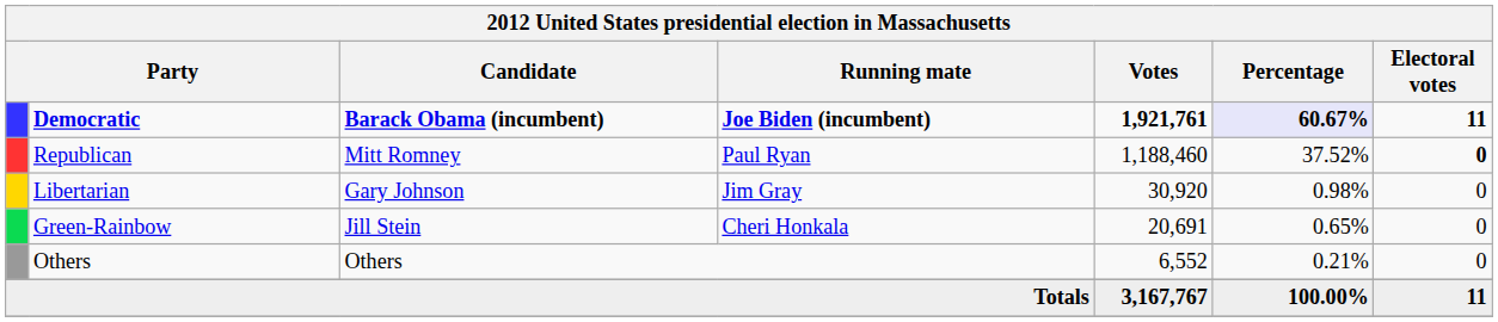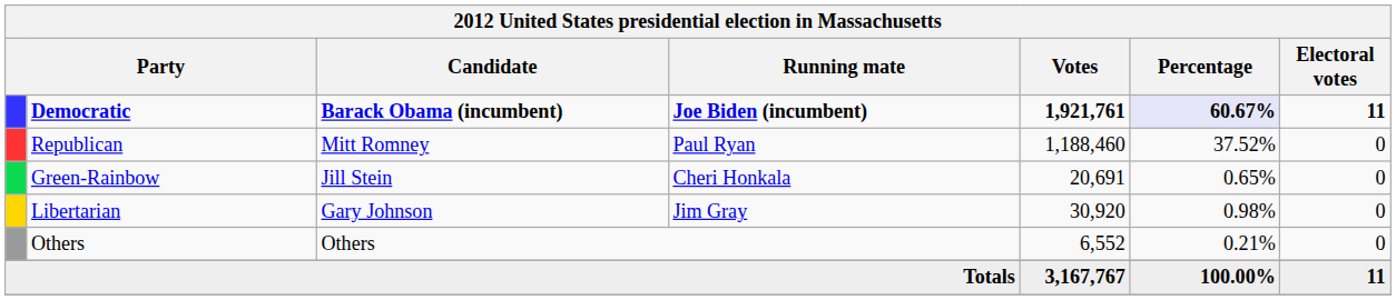 <table class="wikitable" style="font-size: 95%;">
 <tr>
 <th colspan="7">2012 United States presidential election in Massachusetts</th>
 </tr>
 <tr>
 <th colspan="2" style="width: 15em">Party</th>
 <th style="width: 17em">Candidate</th>
 <th style="width: 17em">Running mate</th>
 <th style="width: 5em">Votes</th>
 <th style="width: 7em">Percentage</th>
 <th style="width: 5em">Electoral votes</th>
 </tr>
 <tr>
 <th style="background-color:#3333FF; width: 3px"></th>
 <td style="width: 130px"><strong><a href='#'>Democratic</a></strong></td>
 <td><strong><a href='#'>Barack Obama</a></strong> <strong>(incumbent)</strong></td>
 <td><strong><a href='#'>Joe Biden</a></strong> <strong>(incumbent)</strong></td>
 <td align="right"><strong>1,921,761</strong></td>
 <td align="right" style="background: lavender;"><strong>60.67%</strong></td>
 <td align="right"><strong>11</strong></td>
 </tr>
 <tr>
 <th style="background-color:#FF3333; width: 3px"></th>
 <td style="width: 130px"><a href='#'>Republican</a></td>
 <td><a href='#'>Mitt Romney</a></td>
 <td><a href='#'>Paul Ryan</a></td>
 <td align="right">1,188,460</td>
 <td align="right">37.52%</td>
-<td align="right"><strong>0</strong></td>
-</tr>
-<tr>
-<th style="background-color:#FFD700; width: 3px"></th>
-<td style="width: 130px"><a href='#'>Libertarian</a></td>
-<td><a href='#'>Gary Johnson</a></td>
-<td><a href='#'>Jim Gray</a></td>
-<td align="right">30,920</td>
-<td align="right">0.98%</td>
 <td align="right">0</td>
 </tr>
 <tr>
 <th style="background-color:#0BDA51; width: 3px"></th>
 <td style="width: 130px"><a href='#'>Green-Rainbow</a></td>
 <td><a href='#'>Jill Stein</a></td>
 <td><a href='#'>Cheri Honkala</a></td>
 <td align="right">20,691</td>
 <td align="right">0.65%</td>
+<td align="right">0</td>
+</tr>
+<tr>
+<th style="background-color:#FFD700; width: 3px"></th>
+<td style="width: 130px"><a href='#'>Libertarian</a></td>
+<td><a href='#'>Gary Johnson</a></td>
+<td><a href='#'>Jim Gray</a></td>
+<td align="right">30,920</td>
+<td align="right">0.98%</td>
 <td align="right">0</td>
 </tr>
 <tr>
 <th style="background-color:#999999; width: 3px"></th>
 <td style="width: 130px">Others</td>
 <td colspan="2">Others</td>
 <td align="right">6,552</td>
 <td align="right">0.21%</td>
 <td align="right">0</td>
 </tr>
 <tr>
 </tr>
 <tr bgcolor="#EEEEEE">
 <td colspan="4" align="right"><strong>Totals</strong></td>
 <td align="right"><strong>3,167,767</strong></td>
 <td align="right"><strong>100.00%</strong></td>
 <td align="right"><strong>11</strong></td>
 </tr>
 <tr bgcolor="#EEEEEE">
 </tr>
 </table>
